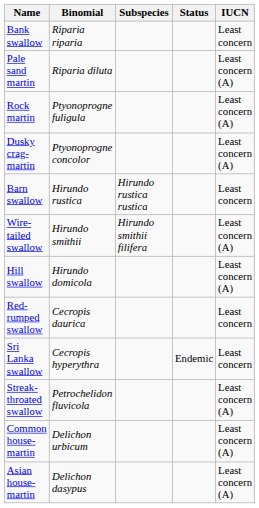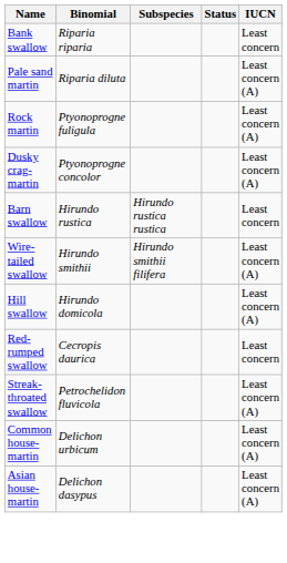 <table width=60% class="wikitable">
 <tr>
 <th width=20%>Name</th>
 <th width=30%>Binomial</th>
 <th width=40%>Subspecies</th>
 <th width=30%>Status</th>
 <th width=30%>IUCN</th>
 </tr>
 <tr>
 <td><a href='#'>Bank swallow</a><br></td>
 <td><em>Riparia riparia</em></td>
 <td></td>
 <td></td>
 <td>Least concern</td>
 </tr>
 <tr>
 <td><a href='#'>Pale sand martin</a><br></td>
 <td><em>Riparia diluta</em></td>
 <td></td>
 <td></td>
 <td>Least concern<br>(A)</td>
 </tr>
 <tr>
 <td><a href='#'>Rock martin</a><br></td>
 <td><em>Ptyonoprogne fuligula</em></td>
 <td></td>
 <td></td>
 <td>Least concern<br>(A)</td>
 </tr>
 <tr>
 <td><a href='#'>Dusky crag-martin</a><br></td>
 <td><em>Ptyonoprogne concolor</em></td>
 <td></td>
 <td></td>
 <td>Least concern<br>(A)</td>
 </tr>
 <tr>
 <td><a href='#'>Barn swallow</a><br></td>
 <td><em>Hirundo rustica</em></td>
 <td><em>Hirundo rustica rustica</em></td>
 <td></td>
 <td>Least concern</td>
 </tr>
 <tr>
 <td><a href='#'>Wire-tailed swallow</a><br></td>
 <td><em>Hirundo smithii</em></td>
 <td><em>Hirundo smithii filifera</em></td>
 <td></td>
 <td>Least concern<br>(A)</td>
 </tr>
 <tr>
 <td><a href='#'>Hill swallow</a><br></td>
 <td><em>Hirundo domicola</em></td>
 <td></td>
 <td></td>
 <td>Least concern<br>(A)</td>
 </tr>
 <tr>
 <td><a href='#'>Red-rumped swallow</a><br></td>
 <td><em>Cecropis daurica</em></td>
 <td></td>
 <td></td>
 <td>Least concern</td>
 </tr>
 <tr>
-<td><a href='#'>Sri Lanka swallow</a><br></td>
-<td><em>Cecropis hyperythra</em></td>
-<td></td>
-<td>Endemic</td>
-<td>Least concern</td>
-</tr>
-<tr>
 <td><a href='#'>Streak-throated swallow</a><br></td>
 <td><em>Petrochelidon fluvicola</em></td>
 <td></td>
 <td></td>
 <td>Least concern<br>(A)</td>
 </tr>
 <tr>
 <td><a href='#'>Common house-martin</a><br></td>
 <td><em>Delichon urbicum</em></td>
 <td></td>
 <td></td>
 <td>Least concern<br>(A)</td>
 </tr>
 <tr>
 <td><a href='#'>Asian house-martin</a><br></td>
 <td><em>Delichon dasypus</em></td>
 <td></td>
 <td></td>
 <td>Least concern<br>(A)</td>
 </tr>
 </table>
